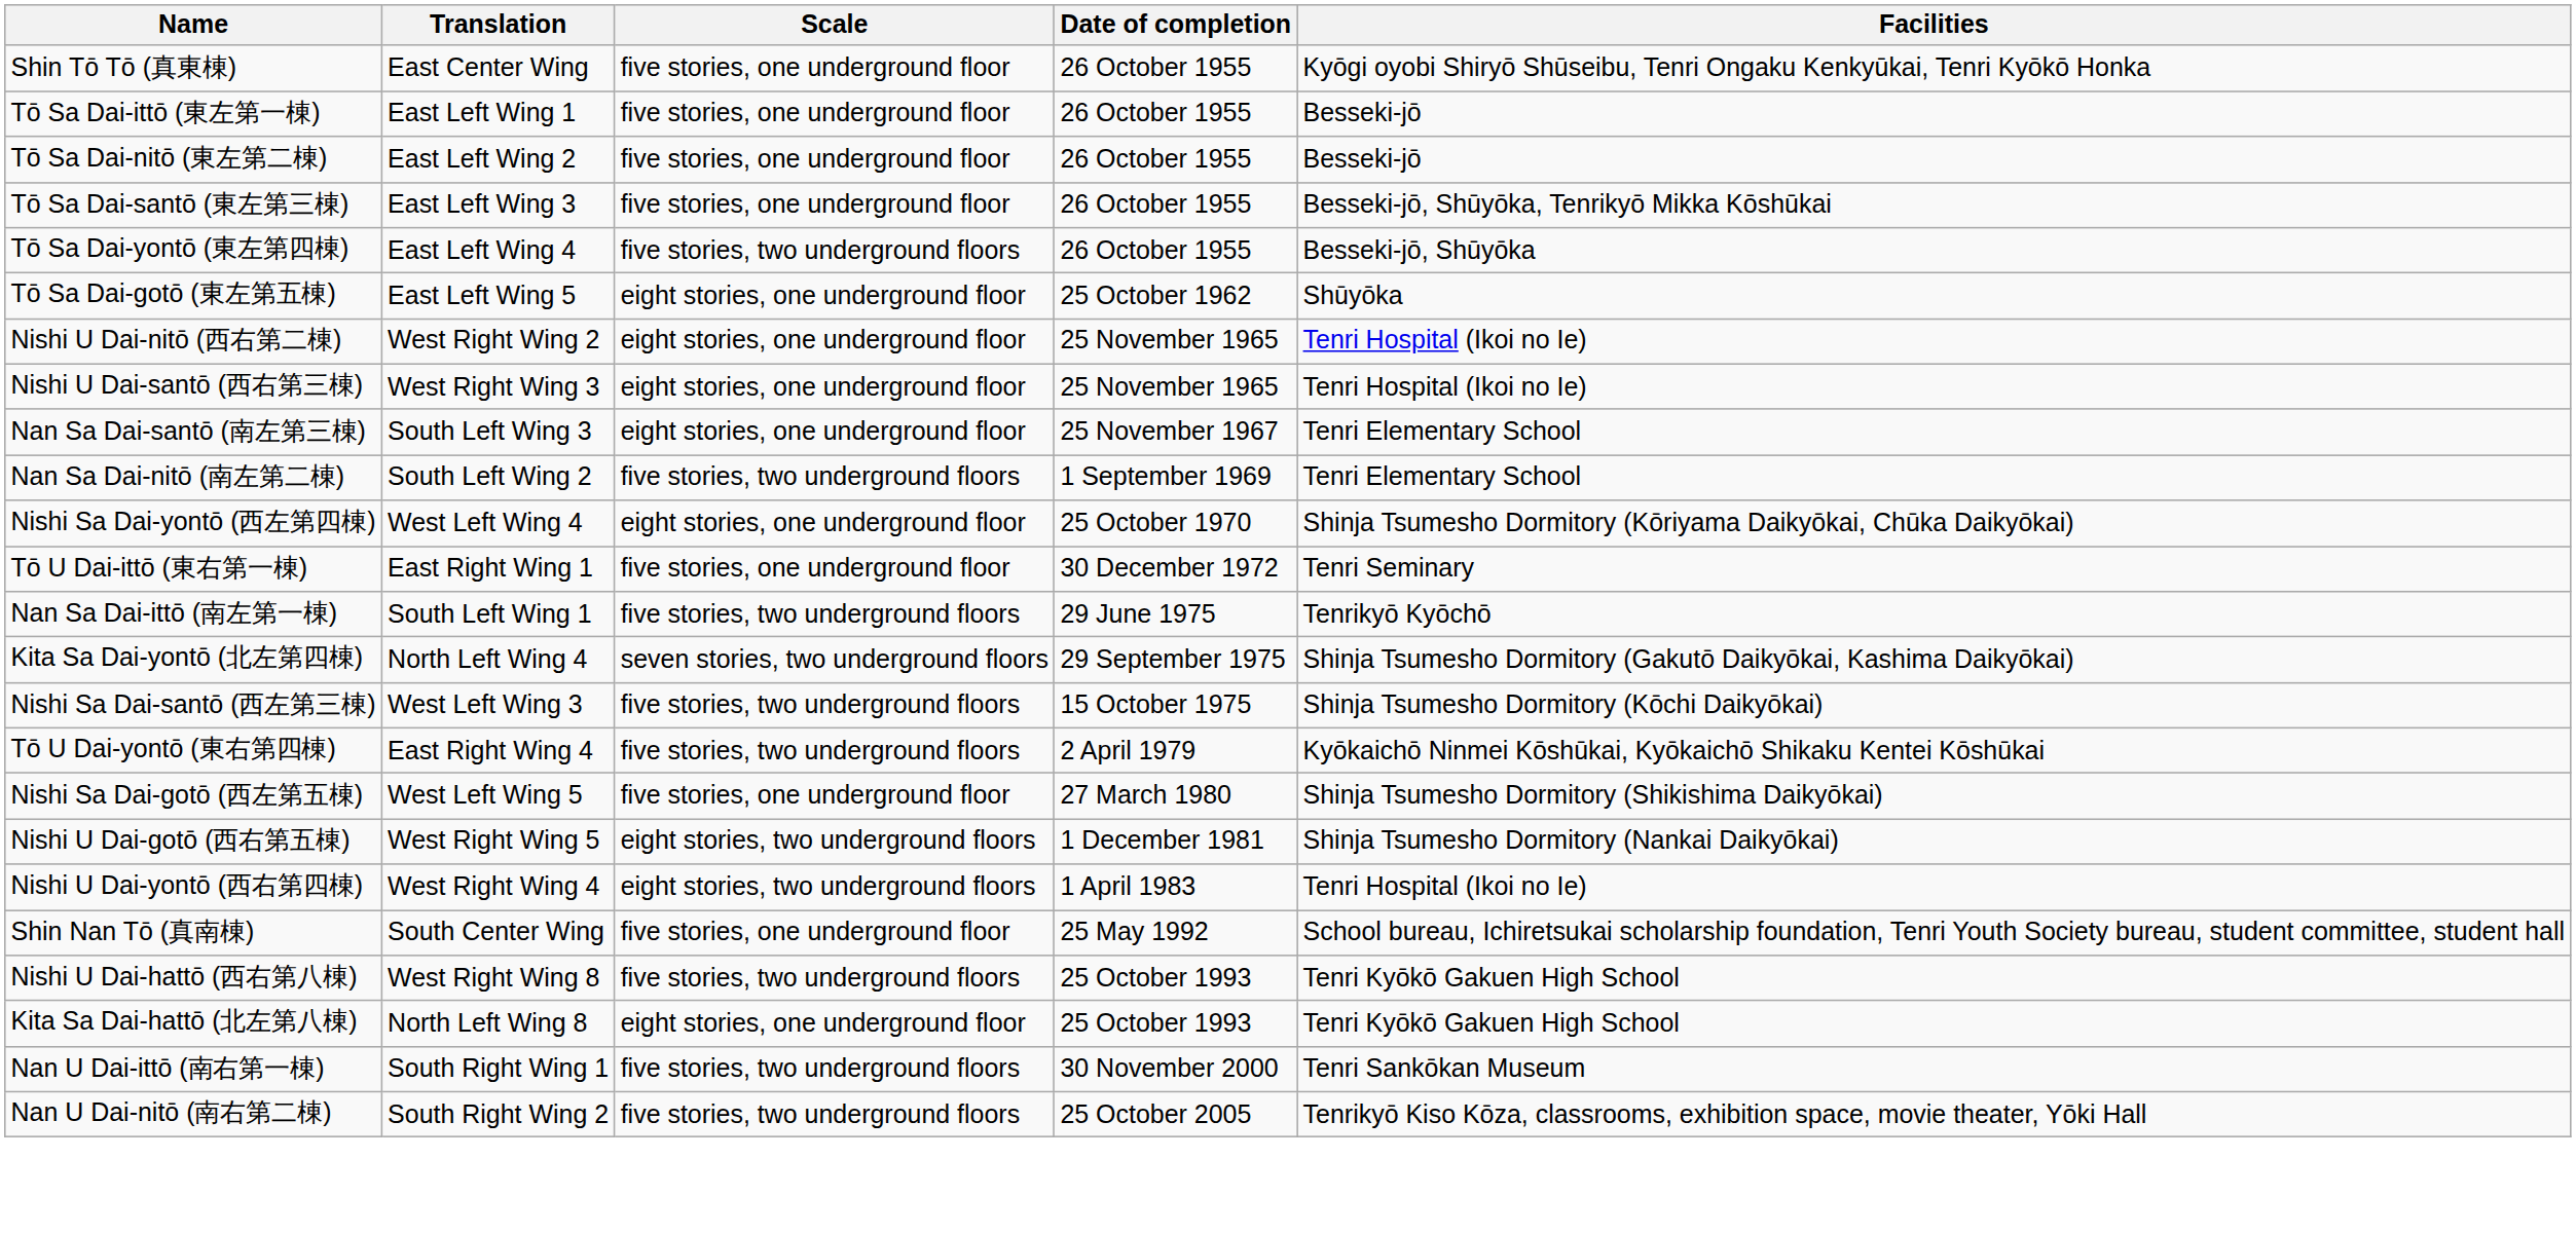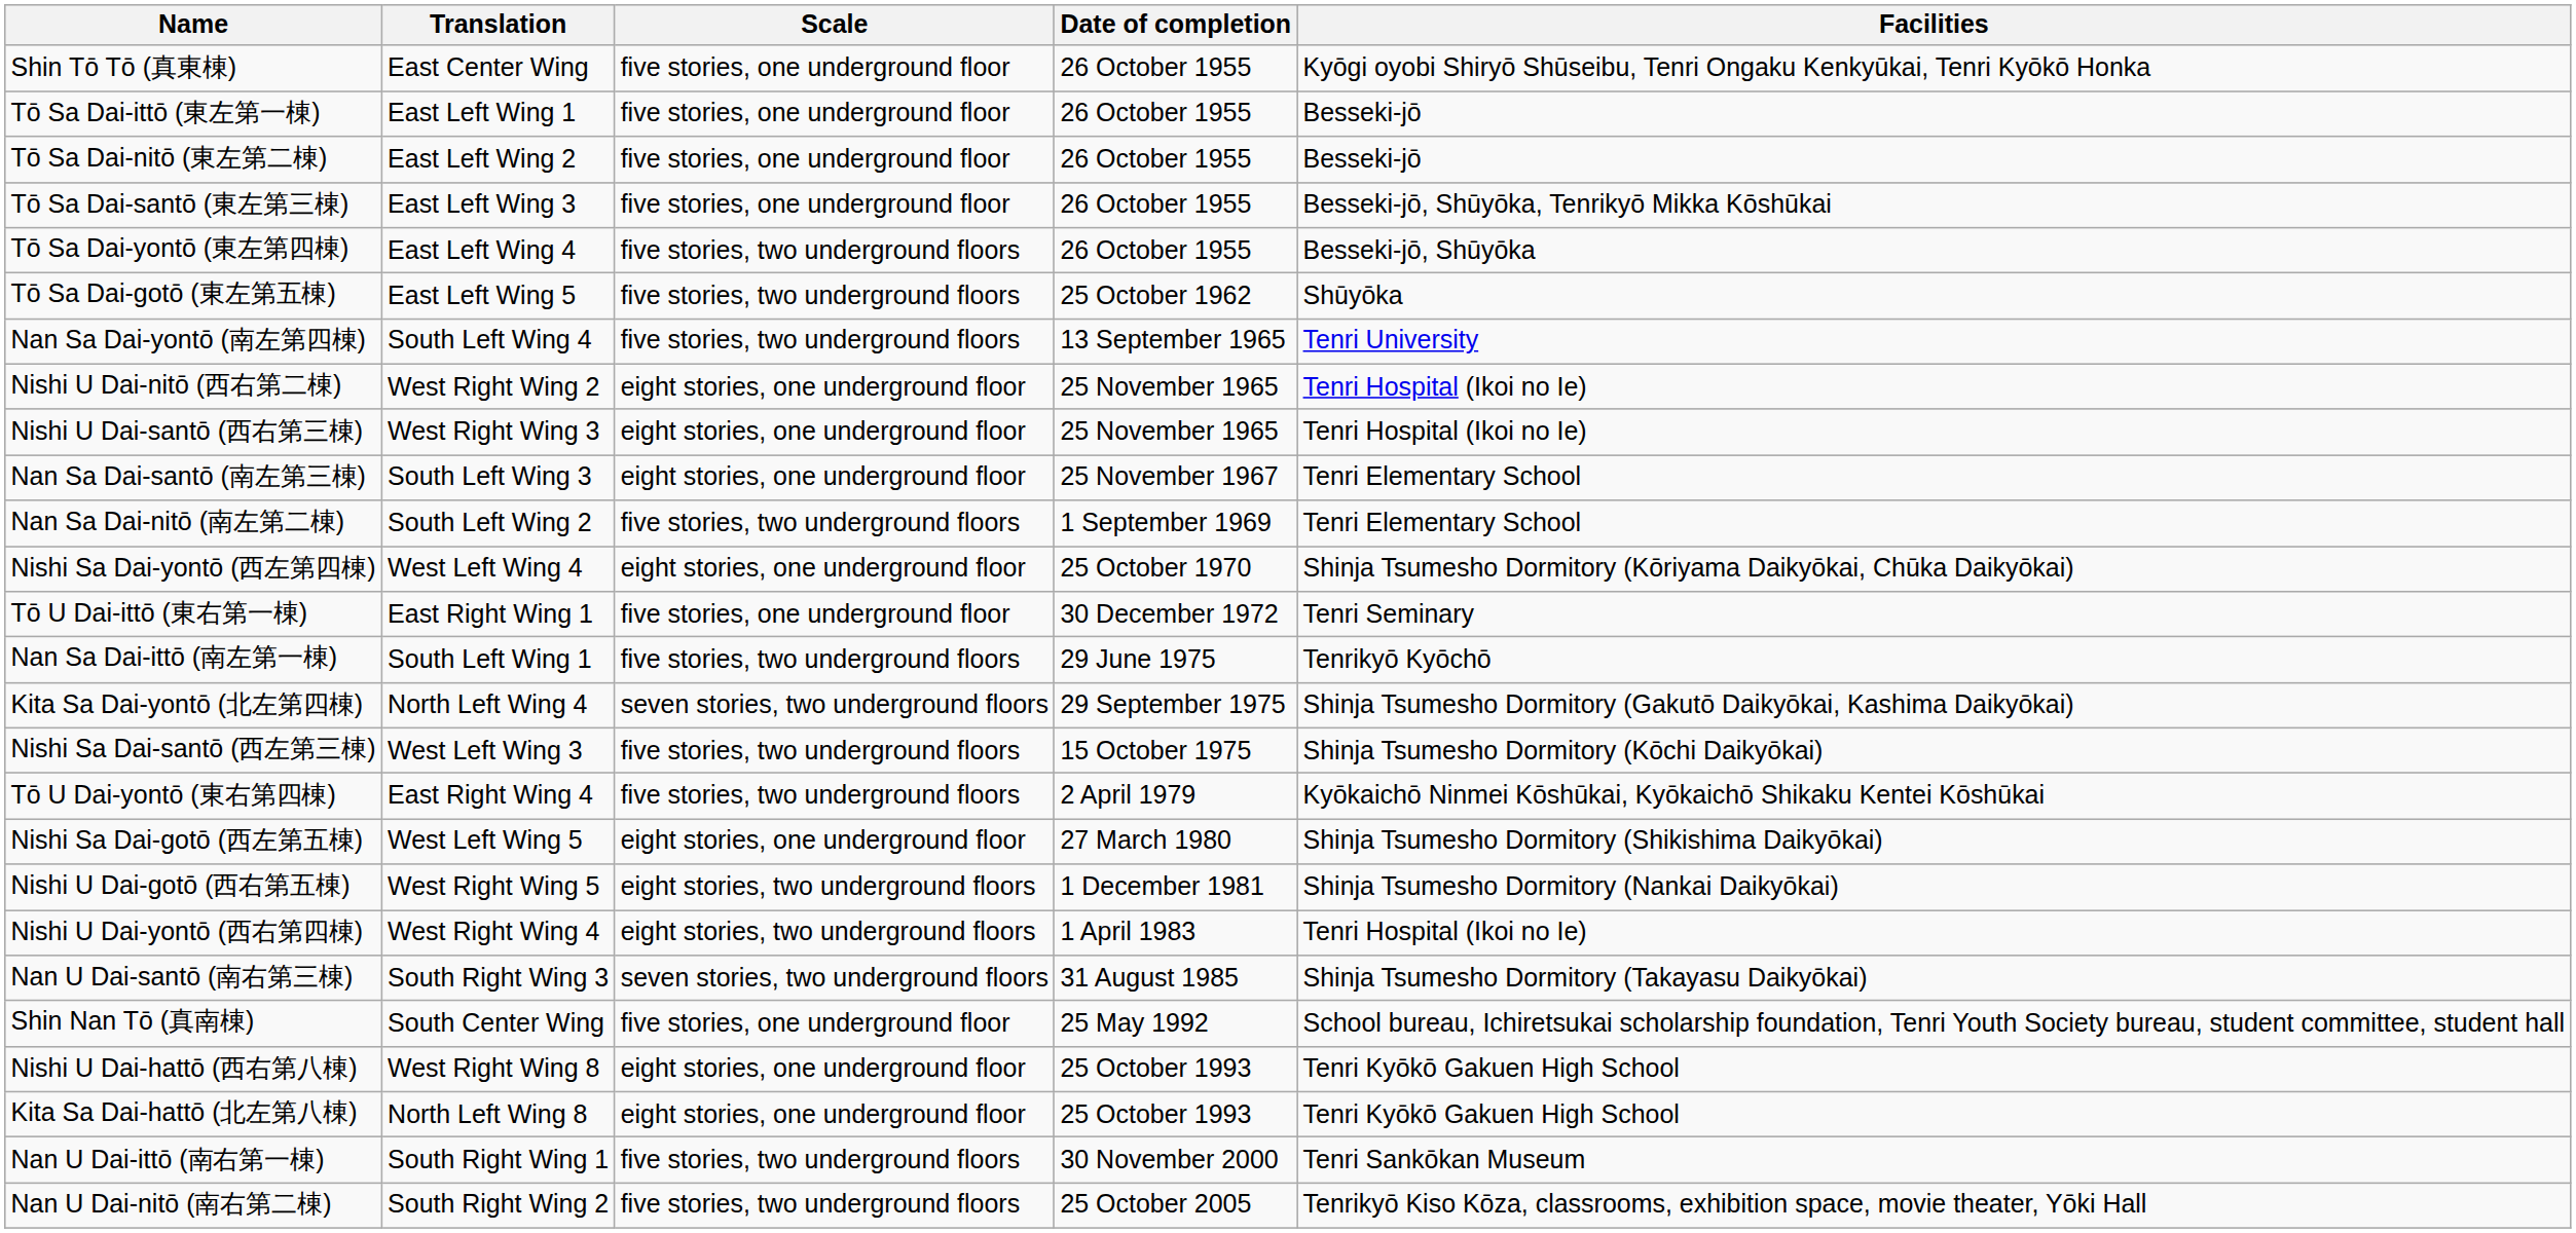 <table class="wikitable">
 <tr>
 <th>Name</th>
 <th>Translation</th>
 <th>Scale</th>
 <th>Date of completion</th>
 <th>Facilities</th>
 </tr>
 <tr>
 <td>Shin Tō Tō (真東棟)</td>
 <td>East Center Wing</td>
 <td>five stories, one underground floor</td>
 <td>26 October 1955</td>
 <td>Kyōgi oyobi Shiryō Shūseibu, Tenri Ongaku Kenkyūkai, Tenri Kyōkō Honka</td>
 </tr>
 <tr>
 <td>Tō Sa Dai-ittō (東左第一棟)</td>
 <td>East Left Wing 1</td>
 <td>five stories, one underground floor</td>
 <td>26 October 1955</td>
 <td>Besseki-jō</td>
 </tr>
 <tr>
 <td>Tō Sa Dai-nitō (東左第二棟)</td>
 <td>East Left Wing 2</td>
 <td>five stories, one underground floor</td>
 <td>26 October 1955</td>
 <td>Besseki-jō</td>
 </tr>
 <tr>
 <td>Tō Sa Dai-santō (東左第三棟)</td>
 <td>East Left Wing 3</td>
 <td>five stories, one underground floor</td>
 <td>26 October 1955</td>
 <td>Besseki-jō, Shūyōka, Tenrikyō Mikka Kōshūkai</td>
 </tr>
 <tr>
 <td>Tō Sa Dai-yontō (東左第四棟)</td>
 <td>East Left Wing 4</td>
 <td>five stories, two underground floors</td>
 <td>26 October 1955</td>
 <td>Besseki-jō, Shūyōka</td>
 </tr>
 <tr>
 <td>Tō Sa Dai-gotō (東左第五棟)</td>
 <td>East Left Wing 5</td>
-<td>eight stories, one underground floor</td>
+<td>five stories, two underground floors</td>
 <td>25 October 1962</td>
 <td>Shūyōka</td>
+</tr>
+<tr>
+<td>Nan Sa Dai-yontō (南左第四棟)</td>
+<td>South Left Wing 4</td>
+<td>five stories, two underground floors</td>
+<td>13 September 1965</td>
+<td><a href='#'>Tenri University</a></td>
 </tr>
 <tr>
 <td>Nishi U Dai-nitō (西右第二棟)</td>
 <td>West Right Wing 2</td>
 <td>eight stories, one underground floor</td>
 <td>25 November 1965</td>
 <td><a href='#'>Tenri Hospital</a> (Ikoi no Ie)</td>
 </tr>
 <tr>
 <td>Nishi U Dai-santō (西右第三棟)</td>
 <td>West Right Wing 3</td>
 <td>eight stories, one underground floor</td>
 <td>25 November 1965</td>
 <td>Tenri Hospital (Ikoi no Ie)</td>
 </tr>
 <tr>
 <td>Nan Sa Dai-santō (南左第三棟)</td>
 <td>South Left Wing 3</td>
 <td>eight stories, one underground floor</td>
 <td>25 November 1967</td>
 <td>Tenri Elementary School</td>
 </tr>
 <tr>
 <td>Nan Sa Dai-nitō (南左第二棟)</td>
 <td>South Left Wing 2</td>
 <td>five stories, two underground floors</td>
 <td>1 September 1969</td>
 <td>Tenri Elementary School</td>
 </tr>
 <tr>
 <td>Nishi Sa Dai-yontō (西左第四棟)</td>
 <td>West Left Wing 4</td>
 <td>eight stories, one underground floor</td>
 <td>25 October 1970</td>
 <td>Shinja Tsumesho Dormitory (Kōriyama Daikyōkai, Chūka Daikyōkai)</td>
 </tr>
 <tr>
 <td>Tō U Dai-ittō (東右第一棟)</td>
 <td>East Right Wing 1</td>
 <td>five stories, one underground floor</td>
 <td>30 December 1972</td>
 <td>Tenri Seminary</td>
 </tr>
 <tr>
 <td>Nan Sa Dai-ittō (南左第一棟)</td>
 <td>South Left Wing 1</td>
 <td>five stories, two underground floors</td>
 <td>29 June 1975</td>
 <td>Tenrikyō Kyōchō</td>
 </tr>
 <tr>
 <td>Kita Sa Dai-yontō (北左第四棟)</td>
 <td>North Left Wing 4</td>
 <td>seven stories, two underground floors</td>
 <td>29 September 1975</td>
 <td>Shinja Tsumesho Dormitory (Gakutō Daikyōkai, Kashima Daikyōkai)</td>
 </tr>
 <tr>
 <td>Nishi Sa Dai-santō (西左第三棟)</td>
 <td>West Left Wing 3</td>
 <td>five stories, two underground floors</td>
 <td>15 October 1975</td>
 <td>Shinja Tsumesho Dormitory (Kōchi Daikyōkai)</td>
 </tr>
 <tr>
 <td>Tō U Dai-yontō (東右第四棟)</td>
 <td>East Right Wing 4</td>
 <td>five stories, two underground floors</td>
 <td>2 April 1979</td>
 <td>Kyōkaichō Ninmei Kōshūkai, Kyōkaichō Shikaku Kentei Kōshūkai</td>
 </tr>
 <tr>
 <td>Nishi Sa Dai-gotō (西左第五棟)</td>
 <td>West Left Wing 5</td>
-<td>five stories, one underground floor</td>
+<td>eight stories, one underground floor</td>
 <td>27 March 1980</td>
 <td>Shinja Tsumesho Dormitory (Shikishima Daikyōkai)</td>
 </tr>
 <tr>
 <td>Nishi U Dai-gotō (西右第五棟)</td>
 <td>West Right Wing 5</td>
 <td>eight stories, two underground floors</td>
 <td>1 December 1981</td>
 <td>Shinja Tsumesho Dormitory (Nankai Daikyōkai)</td>
 </tr>
 <tr>
 <td>Nishi U Dai-yontō (西右第四棟)</td>
 <td>West Right Wing 4</td>
 <td>eight stories, two underground floors</td>
 <td>1 April 1983</td>
 <td>Tenri Hospital (Ikoi no Ie)</td>
 </tr>
 <tr>
+<td>Nan U Dai-santō (南右第三棟)</td>
+<td>South Right Wing 3</td>
+<td>seven stories, two underground floors</td>
+<td>31 August 1985</td>
+<td>Shinja Tsumesho Dormitory (Takayasu Daikyōkai)</td>
+</tr>
+<tr>
 <td>Shin Nan Tō (真南棟)</td>
 <td>South Center Wing</td>
 <td>five stories, one underground floor</td>
 <td>25 May 1992</td>
 <td>School bureau, Ichiretsukai scholarship foundation, Tenri Youth Society bureau, student committee, student hall</td>
 </tr>
 <tr>
 <td>Nishi U Dai-hattō (西右第八棟)</td>
 <td>West Right Wing 8</td>
-<td>five stories, two underground floors</td>
+<td>eight stories, one underground floor</td>
 <td>25 October 1993</td>
 <td>Tenri Kyōkō Gakuen High School</td>
 </tr>
 <tr>
 <td>Kita Sa Dai-hattō (北左第八棟)</td>
 <td>North Left Wing 8</td>
 <td>eight stories, one underground floor</td>
 <td>25 October 1993</td>
 <td>Tenri Kyōkō Gakuen High School</td>
 </tr>
 <tr>
 <td>Nan U Dai-ittō (南右第一棟)</td>
 <td>South Right Wing 1</td>
 <td>five stories, two underground floors</td>
 <td>30 November 2000</td>
 <td>Tenri Sankōkan Museum</td>
 </tr>
 <tr>
 <td>Nan U Dai-nitō (南右第二棟)</td>
 <td>South Right Wing 2</td>
 <td>five stories, two underground floors</td>
 <td>25 October 2005</td>
 <td>Tenrikyō Kiso Kōza, classrooms, exhibition space, movie theater, Yōki Hall</td>
 </tr>
 </table>
